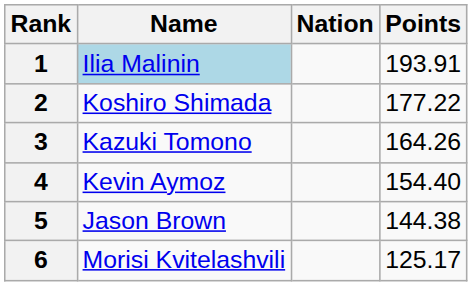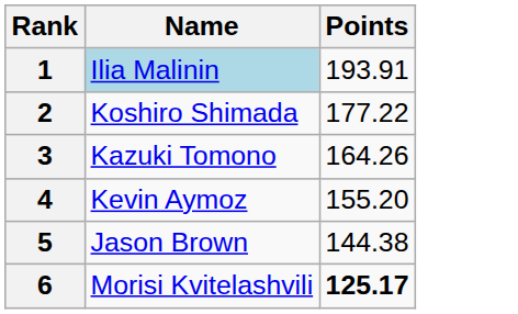 <table class="wikitable sortable">
 <tr>
 <th>Rank</th>
 <th>Name</th>
-<th>Nation</th>
 <th>Points</th>
 </tr>
 <tr>
 <th>1</th>
 <td style="background: lightblue;"><a href='#'>Ilia Malinin</a></td>
-<td></td>
 <td align="center">193.91</td>
 </tr>
 <tr>
 <th>2</th>
 <td><a href='#'>Koshiro Shimada</a></td>
-<td></td>
 <td align="center">177.22</td>
 </tr>
 <tr>
 <th>3</th>
 <td><a href='#'>Kazuki Tomono</a></td>
-<td></td>
 <td align="center">164.26</td>
 </tr>
 <tr>
 <th>4</th>
 <td><a href='#'>Kevin Aymoz</a></td>
-<td></td>
-<td align="center">154.40</td>
+<td align="center">155.20</td>
 </tr>
 <tr>
 <th>5</th>
 <td><a href='#'>Jason Brown</a></td>
-<td></td>
 <td align="center">144.38</td>
 </tr>
 <tr>
 <th>6</th>
 <td><a href='#'>Morisi Kvitelashvili</a></td>
-<td></td>
-<td align="center">125.17</td>
+<td align="center"><strong>125.17</strong></td>
 </tr>
 </table>
